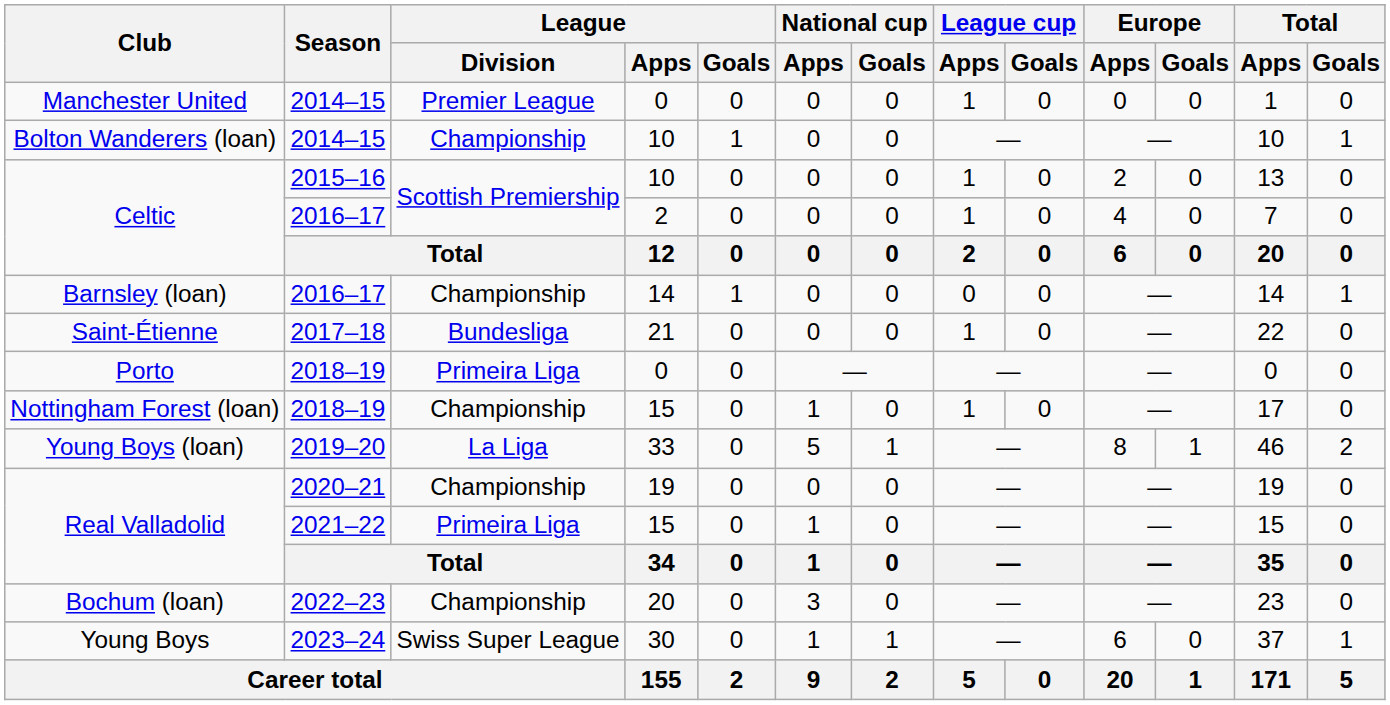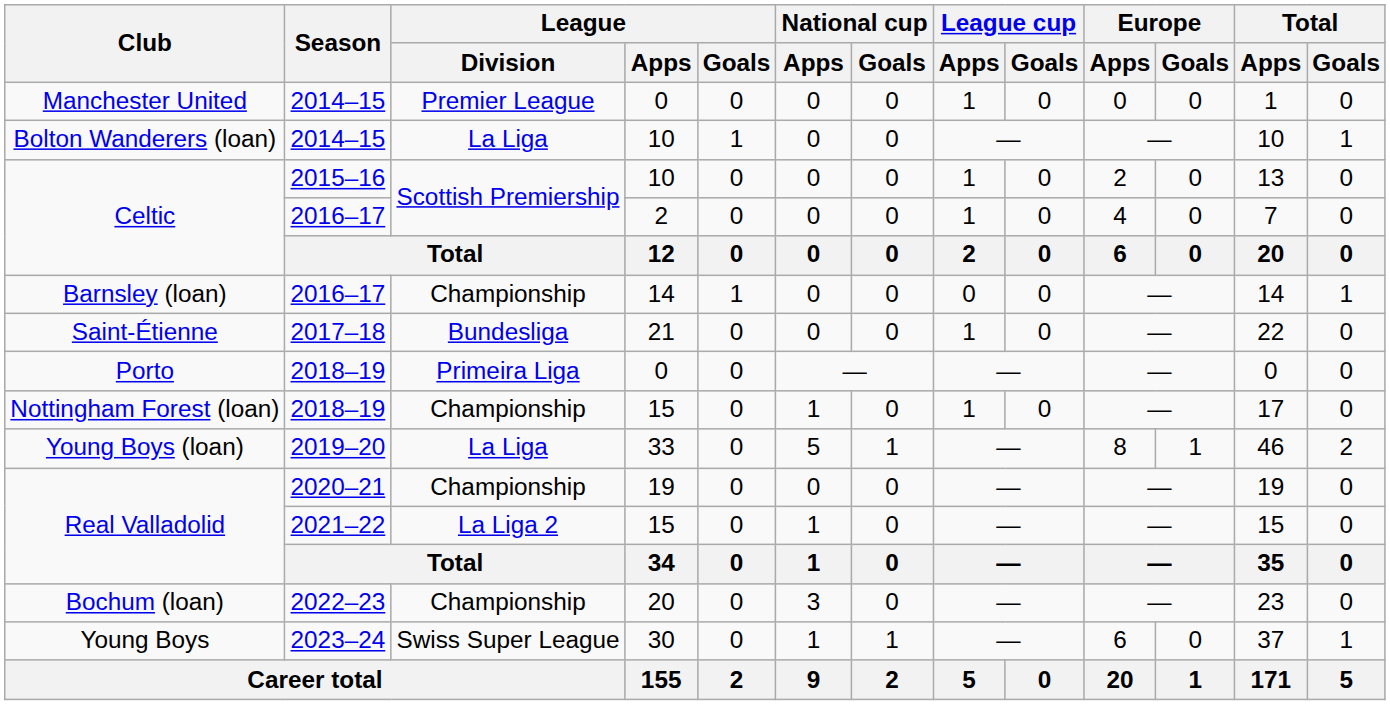 <table class="wikitable" style="text-align:center">
 <tr>
 <th rowspan="2">Club</th>
 <th rowspan="2">Season</th>
 <th colspan="3">League</th>
 <th colspan="2">National cup</th>
 <th colspan="2"><a href='#'>League cup</a></th>
 <th colspan="2">Europe</th>
 <th colspan="2">Total</th>
 </tr>
 <tr>
 <th>Division</th>
 <th>Apps</th>
 <th>Goals</th>
 <th>Apps</th>
 <th>Goals</th>
 <th>Apps</th>
 <th>Goals</th>
 <th>Apps</th>
 <th>Goals</th>
 <th>Apps</th>
 <th>Goals</th>
 </tr>
 <tr>
 <td><a href='#'>Manchester United</a></td>
 <td><a href='#'>2014–15</a></td>
 <td><a href='#'>Premier League</a></td>
 <td>0</td>
 <td>0</td>
 <td>0</td>
 <td>0</td>
 <td>1</td>
 <td>0</td>
 <td>0</td>
 <td>0</td>
 <td>1</td>
 <td>0</td>
 </tr>
 <tr>
 <td><a href='#'>Bolton Wanderers</a> (loan)</td>
 <td><a href='#'>2014–15</a></td>
-<td><a href='#'>Championship</a></td>
+<td><a href='#'>La Liga</a></td>
 <td>10</td>
 <td>1</td>
 <td>0</td>
 <td>0</td>
 <td colspan="2">—</td>
 <td colspan="2">—</td>
 <td>10</td>
 <td>1</td>
 </tr>
 <tr>
 <td rowspan="3"><a href='#'>Celtic</a></td>
 <td><a href='#'>2015–16</a></td>
 <td rowspan="2"><a href='#'>Scottish Premiership</a></td>
 <td>10</td>
 <td>0</td>
 <td>0</td>
 <td>0</td>
 <td>1</td>
 <td>0</td>
 <td>2</td>
 <td>0</td>
 <td>13</td>
 <td>0</td>
 </tr>
 <tr>
 <td><a href='#'>2016–17</a></td>
 <td>2</td>
 <td>0</td>
 <td>0</td>
 <td>0</td>
 <td>1</td>
 <td>0</td>
 <td>4</td>
 <td>0</td>
 <td>7</td>
 <td>0</td>
 </tr>
 <tr>
 <th colspan="2">Total</th>
 <th>12</th>
 <th>0</th>
 <th>0</th>
 <th>0</th>
 <th>2</th>
 <th>0</th>
 <th>6</th>
 <th>0</th>
 <th>20</th>
 <th>0</th>
 </tr>
 <tr>
 <td><a href='#'>Barnsley</a> (loan)</td>
 <td><a href='#'>2016–17</a></td>
 <td>Championship</td>
 <td>14</td>
 <td>1</td>
 <td>0</td>
 <td>0</td>
 <td>0</td>
 <td>0</td>
 <td colspan="2">—</td>
 <td>14</td>
 <td>1</td>
 </tr>
 <tr>
 <td><a href='#'>Saint-Étienne</a></td>
 <td><a href='#'>2017–18</a></td>
 <td><a href='#'>Bundesliga</a></td>
 <td>21</td>
 <td>0</td>
 <td>0</td>
 <td>0</td>
 <td>1</td>
 <td>0</td>
 <td colspan="2">—</td>
 <td>22</td>
 <td>0</td>
 </tr>
 <tr>
 <td><a href='#'>Porto</a></td>
 <td><a href='#'>2018–19</a></td>
 <td><a href='#'>Primeira Liga</a></td>
 <td>0</td>
 <td>0</td>
 <td colspan="2">—</td>
 <td colspan="2">—</td>
 <td colspan="2">—</td>
 <td>0</td>
 <td>0</td>
 </tr>
 <tr>
 <td><a href='#'>Nottingham Forest</a> (loan)</td>
 <td><a href='#'>2018–19</a></td>
 <td>Championship</td>
 <td>15</td>
 <td>0</td>
 <td>1</td>
 <td>0</td>
 <td>1</td>
 <td>0</td>
 <td colspan="2">—</td>
 <td>17</td>
 <td>0</td>
 </tr>
 <tr>
 <td><a href='#'>Young Boys</a> (loan)</td>
 <td><a href='#'>2019–20</a></td>
 <td><a href='#'>La Liga</a></td>
 <td>33</td>
 <td>0</td>
 <td>5</td>
 <td>1</td>
 <td colspan="2">—</td>
 <td>8</td>
 <td>1</td>
 <td>46</td>
 <td>2</td>
 </tr>
 <tr>
 <td rowspan="3"><a href='#'>Real Valladolid</a></td>
 <td><a href='#'>2020–21</a></td>
 <td>Championship</td>
 <td>19</td>
 <td>0</td>
 <td>0</td>
 <td>0</td>
 <td colspan="2">—</td>
 <td colspan="2">—</td>
 <td —>19</td>
 <td>0</td>
 </tr>
 <tr>
 <td><a href='#'>2021–22</a></td>
-<td><a href='#'>Primeira Liga</a></td>
+<td><a href='#'>La Liga 2</a></td>
 <td>15</td>
 <td>0</td>
 <td>1</td>
 <td>0</td>
 <td colspan="2">—</td>
 <td colspan="2">—</td>
 <td>15</td>
 <td>0</td>
 </tr>
 <tr>
 <th colspan="2">Total</th>
 <th>34</th>
 <th>0</th>
 <th>1</th>
 <th>0</th>
 <th colspan="2">—</th>
 <th colspan="2">—</th>
 <th>35</th>
 <th>0</th>
 </tr>
 <tr>
 <td><a href='#'>Bochum</a> (loan)</td>
 <td><a href='#'>2022–23</a></td>
 <td>Championship</td>
 <td>20</td>
 <td>0</td>
 <td>3</td>
 <td>0</td>
 <td colspan="2">—</td>
 <td colspan="2">—</td>
 <td>23</td>
 <td>0</td>
 </tr>
 <tr>
 <td>Young Boys</td>
 <td><a href='#'>2023–24</a></td>
 <td>Swiss Super League</td>
 <td>30</td>
 <td>0</td>
 <td>1</td>
 <td>1</td>
 <td colspan="2">—</td>
 <td>6</td>
 <td>0</td>
 <td>37</td>
 <td>1</td>
 </tr>
 <tr>
 <th colspan="3">Career total</th>
 <th>155</th>
 <th>2</th>
 <th>9</th>
 <th>2</th>
 <th>5</th>
 <th>0</th>
 <th>20</th>
 <th>1</th>
 <th>171</th>
 <th>5</th>
 </tr>
 </table>
